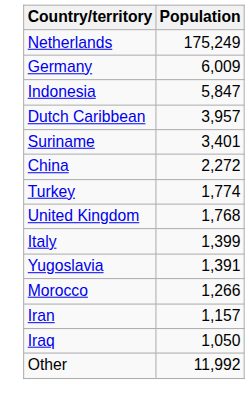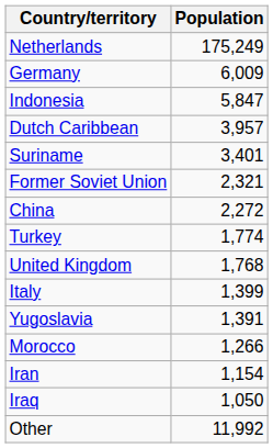 <table class="wikitable floatright" style="float:right;">
 <tr>
 <th>Country/territory</th>
 <th>Population</th>
 </tr>
 <tr>
 <td> <a href='#'>Netherlands</a></td>
 <td style="text-align:right;">175,249</td>
 </tr>
 <tr>
 <td> <a href='#'>Germany</a></td>
 <td style="text-align:right;">6,009</td>
 </tr>
 <tr>
 <td> <a href='#'>Indonesia</a></td>
 <td style="text-align:right;">5,847</td>
 </tr>
 <tr>
 <td> <a href='#'>Dutch Caribbean</a></td>
 <td style="text-align:right;">3,957</td>
 </tr>
 <tr>
 <td> <a href='#'>Suriname</a></td>
 <td style="text-align:right;">3,401</td>
+</tr>
+<tr>
+<td> <a href='#'>Former Soviet Union</a></td>
+<td style="text-align:right;">2,321</td>
 </tr>
 <tr>
 <td> <a href='#'>China</a></td>
 <td style="text-align:right;">2,272</td>
 </tr>
 <tr>
 <td> <a href='#'>Turkey</a></td>
 <td style="text-align:right;">1,774</td>
 </tr>
 <tr>
 <td> <a href='#'>United Kingdom</a></td>
 <td style="text-align:right;">1,768</td>
 </tr>
 <tr>
 <td> <a href='#'>Italy</a></td>
 <td style="text-align:right;">1,399</td>
 </tr>
 <tr>
 <td> <a href='#'>Yugoslavia</a></td>
 <td style="text-align:right;">1,391</td>
 </tr>
 <tr>
 <td> <a href='#'>Morocco</a></td>
 <td style="text-align:right;">1,266</td>
 </tr>
 <tr>
 <td> <a href='#'>Iran</a></td>
-<td style="text-align:right;">1,157</td>
+<td style="text-align:right;">1,154</td>
 </tr>
 <tr>
 <td> <a href='#'>Iraq</a></td>
 <td style="text-align:right;">1,050</td>
 </tr>
 <tr>
 <td>Other</td>
 <td style="text-align:right;">11,992</td>
 </tr>
 </table>
